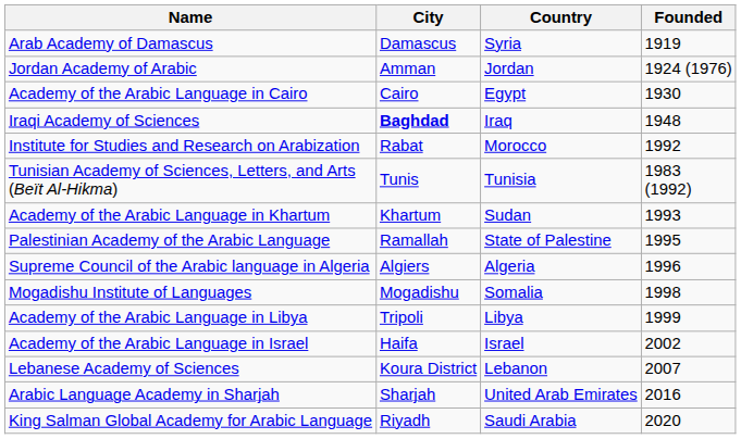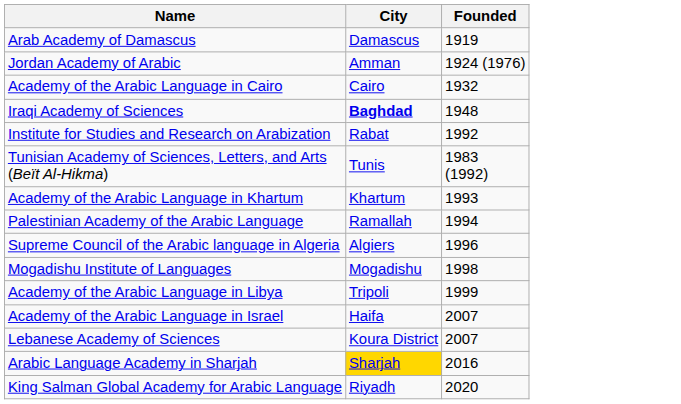 <table class="wikitable sortable">
 <tr>
 <th>Name</th>
 <th>City</th>
-<th>Country</th>
 <th>Founded</th>
 </tr>
 <tr>
 <td><a href='#'>Arab Academy of Damascus</a></td>
 <td><a href='#'>Damascus</a></td>
-<td><a href='#'>Syria</a></td>
 <td>1919</td>
 </tr>
 <tr>
 <td><a href='#'>Jordan Academy of Arabic</a></td>
 <td><a href='#'>Amman</a></td>
-<td><a href='#'>Jordan</a></td>
 <td>1924 (1976)</td>
 </tr>
 <tr>
 <td><a href='#'>Academy of the Arabic Language in Cairo</a></td>
 <td><a href='#'>Cairo</a></td>
-<td><a href='#'>Egypt</a></td>
-<td>1930</td>
+<td>1932</td>
 </tr>
 <tr>
 <td><a href='#'>Iraqi Academy of Sciences</a></td>
 <td><strong><a href='#'>Baghdad</a></strong></td>
-<td><a href='#'>Iraq</a></td>
 <td>1948</td>
 </tr>
 <tr>
 <td><a href='#'>Institute for Studies and Research on Arabization</a></td>
 <td><a href='#'>Rabat</a></td>
-<td><a href='#'>Morocco</a></td>
 <td>1992</td>
 </tr>
 <tr>
 <td><a href='#'>Tunisian Academy of Sciences, Letters, and Arts</a><br>(<em>Beït Al-Hikma</em>)</td>
 <td><a href='#'>Tunis</a></td>
-<td><a href='#'>Tunisia</a></td>
 <td>1983<br>(1992)</td>
 </tr>
 <tr>
 <td><a href='#'>Academy of the Arabic Language in Khartum</a></td>
 <td><a href='#'>Khartum</a></td>
-<td><a href='#'>Sudan</a></td>
 <td>1993</td>
 </tr>
 <tr>
 <td><a href='#'>Palestinian Academy of the Arabic Language</a></td>
 <td><a href='#'>Ramallah</a></td>
-<td><a href='#'>State of Palestine</a></td>
-<td>1995</td>
+<td>1994</td>
 </tr>
 <tr>
 <td><a href='#'>Supreme Council of the Arabic language in Algeria</a></td>
 <td><a href='#'>Algiers</a></td>
-<td><a href='#'>Algeria</a></td>
 <td>1996</td>
 </tr>
 <tr>
 <td><a href='#'>Mogadishu Institute of Languages</a></td>
 <td><a href='#'>Mogadishu</a></td>
-<td><a href='#'>Somalia</a></td>
 <td>1998</td>
 </tr>
 <tr>
 <td><a href='#'>Academy of the Arabic Language in Libya</a></td>
 <td><a href='#'>Tripoli</a></td>
-<td><a href='#'>Libya</a></td>
 <td>1999</td>
 </tr>
 <tr>
 <td><a href='#'>Academy of the Arabic Language in Israel</a></td>
 <td><a href='#'>Haifa</a></td>
-<td><a href='#'>Israel</a></td>
-<td>2002</td>
+<td>2007</td>
 </tr>
 <tr>
 <td><a href='#'>Lebanese Academy of Sciences</a></td>
 <td><a href='#'>Koura District</a></td>
-<td><a href='#'>Lebanon</a></td>
 <td>2007</td>
 </tr>
 <tr>
 <td><a href='#'>Arabic Language Academy in Sharjah</a></td>
-<td><a href='#'>Sharjah</a></td>
-<td><a href='#'>United Arab Emirates</a></td>
+<td style="background: gold;"><a href='#'>Sharjah</a></td>
 <td>2016</td>
 </tr>
 <tr>
 <td><a href='#'>King Salman Global Academy for Arabic Language</a></td>
 <td><a href='#'>Riyadh</a></td>
-<td><a href='#'>Saudi Arabia</a></td>
 <td>2020</td>
 </tr>
 </table>
